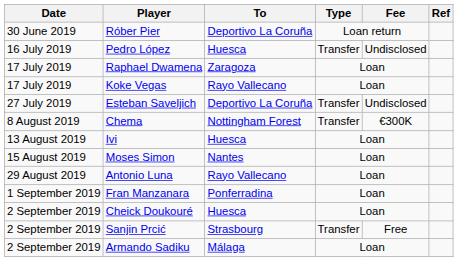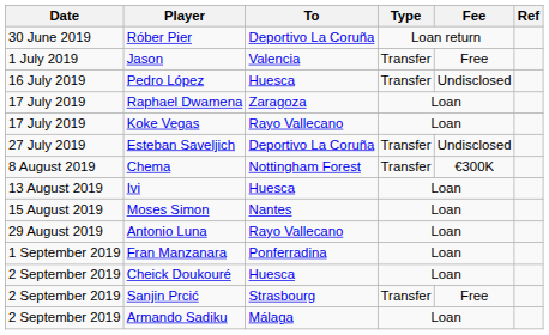 <table class="wikitable">
 <tr>
 <th>Date</th>
 <th>Player</th>
 <th>To</th>
 <th>Type</th>
 <th>Fee</th>
 <th>Ref</th>
 </tr>
 <tr>
 <td>30 June 2019</td>
 <td> <a href='#'>Róber Pier</a></td>
 <td><a href='#'>Deportivo La Coruña</a></td>
 <td align=center colspan=2>Loan return</td>
+<td align=center></td>
+</tr>
+<tr>
+<td>1 July 2019</td>
+<td> <a href='#'>Jason</a></td>
+<td><a href='#'>Valencia</a></td>
+<td align=center>Transfer</td>
+<td align=center>Free</td>
 <td align=center></td>
 </tr>
 <tr>
 <td>16 July 2019</td>
 <td> <a href='#'>Pedro López</a></td>
 <td><a href='#'>Huesca</a></td>
 <td align=center>Transfer</td>
 <td align=center>Undisclosed</td>
 <td align=center></td>
 </tr>
 <tr>
 <td>17 July 2019</td>
 <td> <a href='#'>Raphael Dwamena</a></td>
 <td><a href='#'>Zaragoza</a></td>
 <td align=center colspan=2>Loan</td>
 <td align=center></td>
 </tr>
 <tr>
 <td>17 July 2019</td>
 <td> <a href='#'>Koke Vegas</a></td>
 <td><a href='#'>Rayo Vallecano</a></td>
 <td align=center colspan=2>Loan</td>
 <td align=center></td>
 </tr>
 <tr>
 <td>27 July 2019</td>
 <td> <a href='#'>Esteban Saveljich</a></td>
 <td><a href='#'>Deportivo La Coruña</a></td>
 <td align=center>Transfer</td>
 <td align=center>Undisclosed</td>
 <td align=center></td>
 </tr>
 <tr>
 <td>8 August 2019</td>
 <td> <a href='#'>Chema</a></td>
 <td> <a href='#'>Nottingham Forest</a></td>
 <td align=center>Transfer</td>
 <td align=center>€300K</td>
 <td align=center></td>
 </tr>
 <tr>
 <td>13 August 2019</td>
 <td> <a href='#'>Ivi</a></td>
 <td><a href='#'>Huesca</a></td>
 <td align=center colspan=2>Loan</td>
 <td align=center></td>
 </tr>
 <tr>
 <td>15 August 2019</td>
 <td> <a href='#'>Moses Simon</a></td>
 <td> <a href='#'>Nantes</a></td>
 <td align=center colspan=2>Loan</td>
 <td align=center></td>
 </tr>
 <tr>
 <td>29 August 2019</td>
 <td> <a href='#'>Antonio Luna</a></td>
 <td><a href='#'>Rayo Vallecano</a></td>
 <td align=center colspan=2>Loan</td>
 <td align=center></td>
 </tr>
 <tr>
 <td>1 September 2019</td>
 <td> <a href='#'>Fran Manzanara</a></td>
 <td><a href='#'>Ponferradina</a></td>
 <td align=center colspan=2>Loan</td>
 <td align=center></td>
 </tr>
 <tr>
 <td>2 September 2019</td>
 <td> <a href='#'>Cheick Doukouré</a></td>
 <td><a href='#'>Huesca</a></td>
 <td align=center colspan=2>Loan</td>
 <td align=center></td>
 </tr>
 <tr>
 <td>2 September 2019</td>
 <td> <a href='#'>Sanjin Prcić</a></td>
 <td> <a href='#'>Strasbourg</a></td>
 <td align=center>Transfer</td>
 <td align=center>Free</td>
 <td align=center></td>
 </tr>
 <tr>
 <td>2 September 2019</td>
 <td> <a href='#'>Armando Sadiku</a></td>
 <td><a href='#'>Málaga</a></td>
 <td align=center colspan=2>Loan</td>
 <td align=center></td>
 </tr>
 </table>
